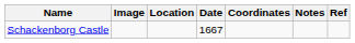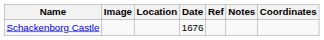 <table class="wikitable sortable">
 <tr>
 <th>Name</th>
 <th>Image</th>
 <th>Location</th>
 <th>Date</th>
+<th>Ref</th>
+<th>Notes</th>
 <th>Coordinates</th>
-<th>Notes</th>
-<th>Ref</th>
 </tr>
 <tr>
 <td><a href='#'>Schackenborg Castle</a></td>
 <td></td>
 <td></td>
-<td>1667</td>
+<td>1676</td>
 <td></td>
 <td></td>
 <td></td>
 </tr>
 </table>
